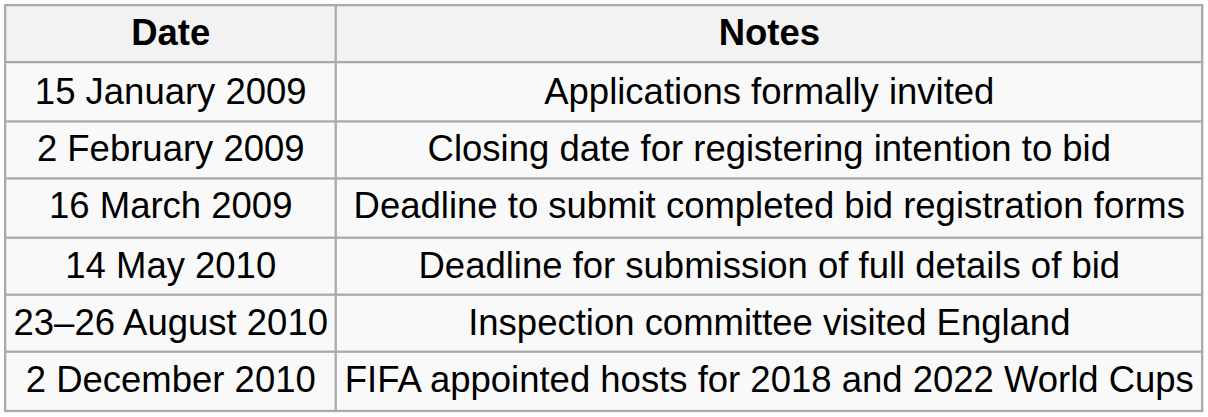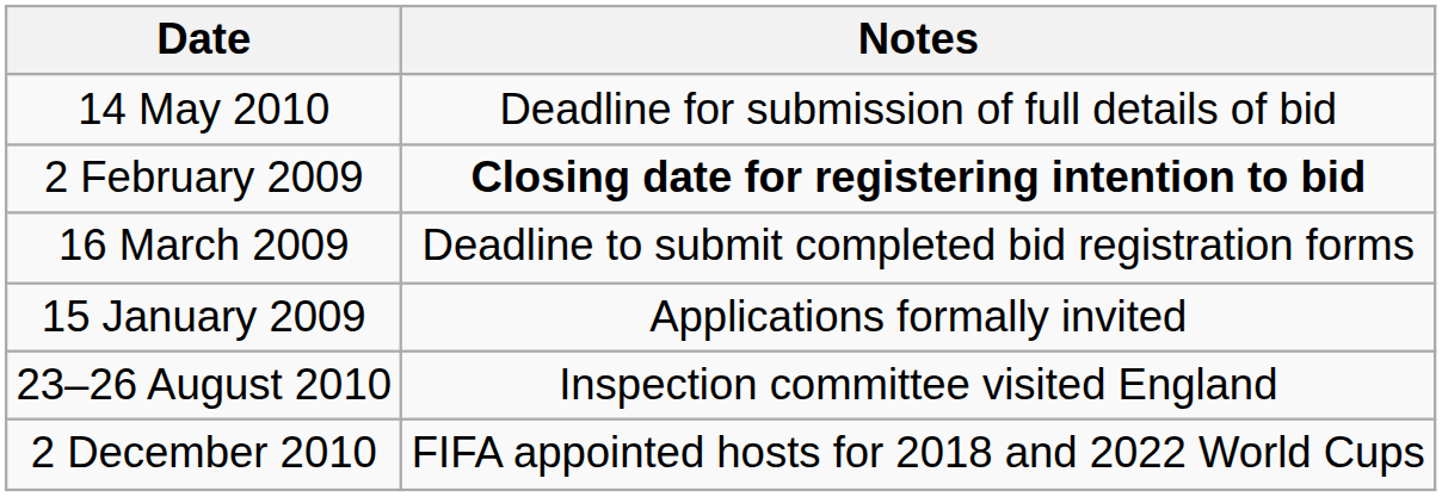 <table class="wikitable" style="text-align:center">
 <tr>
 <th>Date</th>
 <th>Notes</th>
 </tr>
 <tr>
-<td>15 January 2009</td>
-<td>Applications formally invited</td>
+<td>14 May 2010</td>
+<td>Deadline for submission of full details of bid</td>
 </tr>
 <tr>
 <td>2 February 2009</td>
-<td>Closing date for registering intention to bid</td>
+<td><strong>Closing date for registering intention to bid</strong></td>
 </tr>
 <tr>
 <td>16 March 2009</td>
 <td>Deadline to submit completed bid registration forms</td>
 </tr>
 <tr>
-<td>14 May 2010</td>
-<td>Deadline for submission of full details of bid</td>
+<td>15 January 2009</td>
+<td>Applications formally invited</td>
 </tr>
 <tr>
 <td>23–26 August 2010</td>
 <td>Inspection committee visited England</td>
 </tr>
 <tr>
 <td>2 December 2010</td>
 <td>FIFA appointed hosts for 2018 and 2022 World Cups</td>
 </tr>
 </table>
